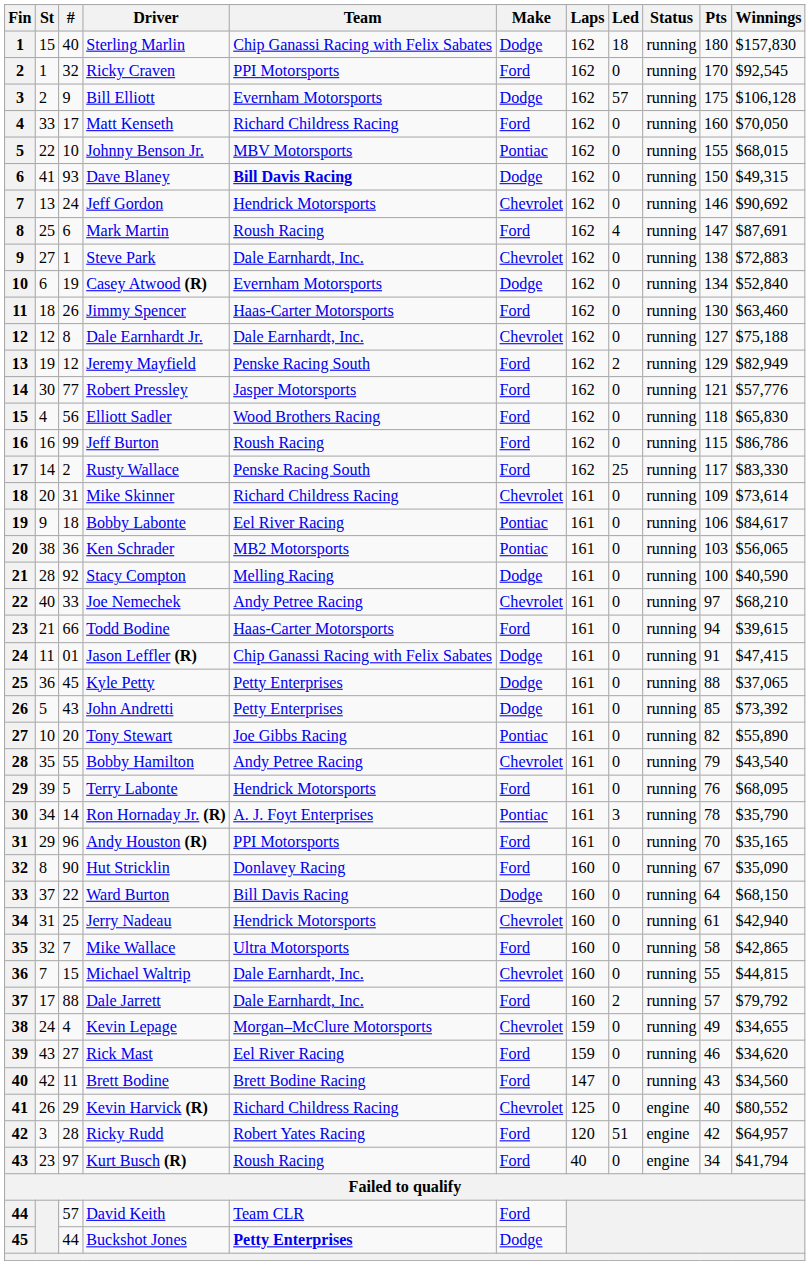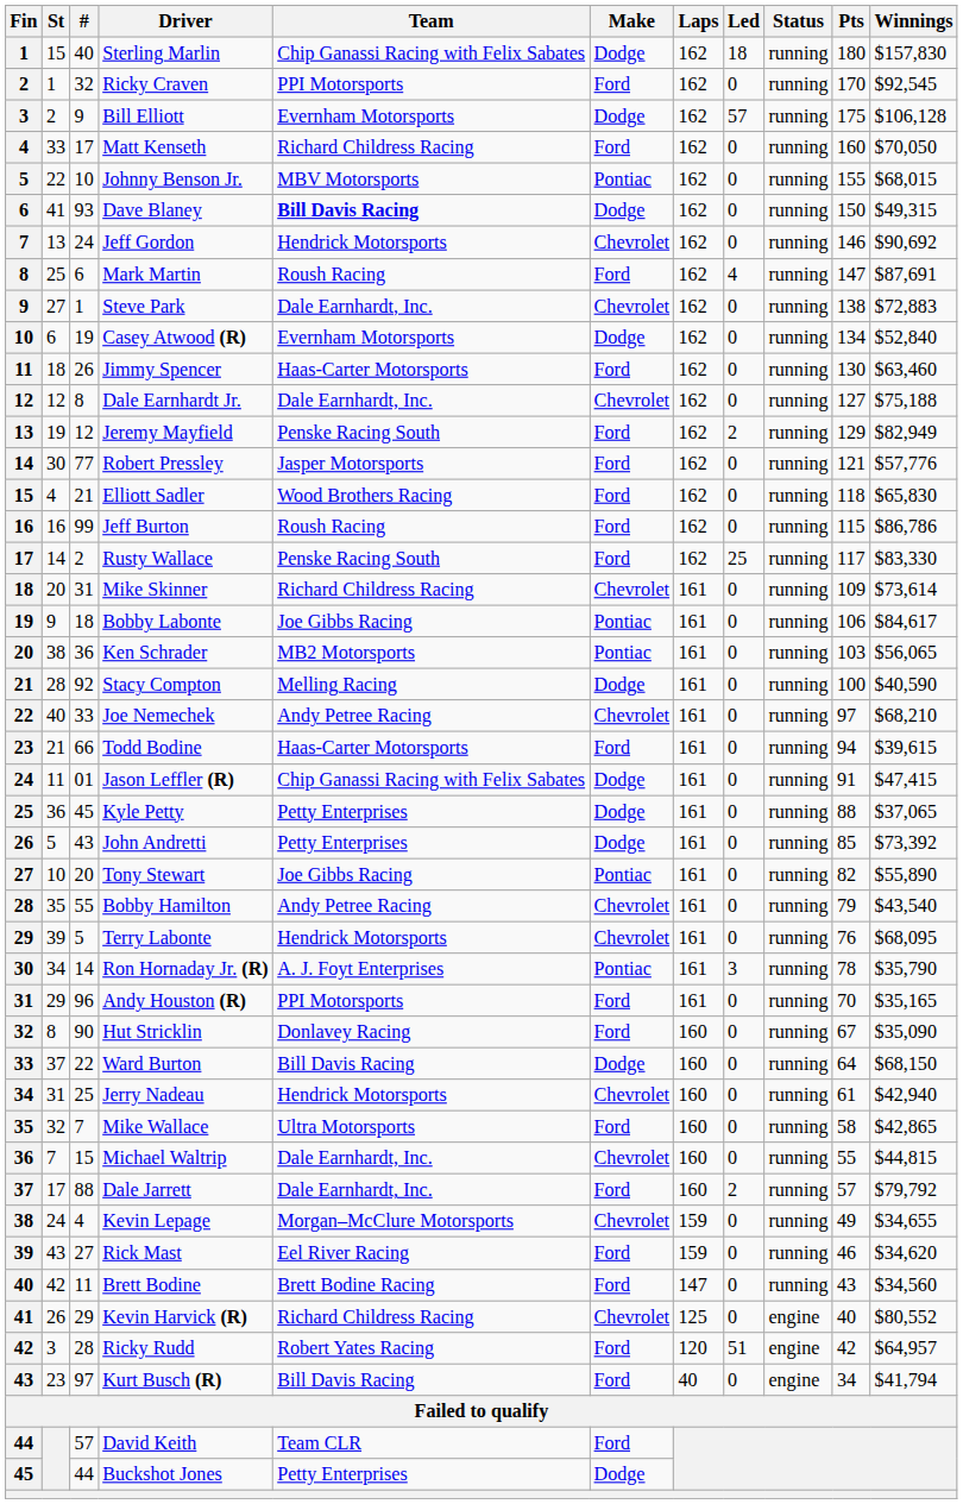 <table class="wikitable" style="font-size:95%">
 <tr>
 <th>Fin</th>
 <th>St</th>
 <th>#</th>
 <th>Driver</th>
 <th>Team</th>
 <th>Make</th>
 <th>Laps</th>
 <th>Led</th>
 <th>Status</th>
 <th>Pts</th>
 <th>Winnings</th>
 </tr>
 <tr>
 <th>1</th>
 <td>15</td>
 <td>40</td>
 <td><a href='#'>Sterling Marlin</a></td>
 <td><a href='#'>Chip Ganassi Racing with Felix Sabates</a></td>
 <td><a href='#'>Dodge</a></td>
 <td>162</td>
 <td>18</td>
 <td>running</td>
 <td>180</td>
 <td>$157,830</td>
 </tr>
 <tr>
 <th>2</th>
 <td>1</td>
 <td>32</td>
 <td><a href='#'>Ricky Craven</a></td>
 <td><a href='#'>PPI Motorsports</a></td>
 <td><a href='#'>Ford</a></td>
 <td>162</td>
 <td>0</td>
 <td>running</td>
 <td>170</td>
 <td>$92,545</td>
 </tr>
 <tr>
 <th>3</th>
 <td>2</td>
 <td>9</td>
 <td><a href='#'>Bill Elliott</a></td>
 <td><a href='#'>Evernham Motorsports</a></td>
 <td><a href='#'>Dodge</a></td>
 <td>162</td>
 <td>57</td>
 <td>running</td>
 <td>175</td>
 <td>$106,128</td>
 </tr>
 <tr>
 <th>4</th>
 <td>33</td>
 <td>17</td>
 <td><a href='#'>Matt Kenseth</a></td>
 <td><a href='#'>Richard Childress Racing</a></td>
 <td><a href='#'>Ford</a></td>
 <td>162</td>
 <td>0</td>
 <td>running</td>
 <td>160</td>
 <td>$70,050</td>
 </tr>
 <tr>
 <th>5</th>
 <td>22</td>
 <td>10</td>
 <td><a href='#'>Johnny Benson Jr.</a></td>
 <td><a href='#'>MBV Motorsports</a></td>
 <td><a href='#'>Pontiac</a></td>
 <td>162</td>
 <td>0</td>
 <td>running</td>
 <td>155</td>
 <td>$68,015</td>
 </tr>
 <tr>
 <th>6</th>
 <td>41</td>
 <td>93</td>
 <td><a href='#'>Dave Blaney</a></td>
 <td><strong><a href='#'>Bill Davis Racing</a></strong></td>
 <td><a href='#'>Dodge</a></td>
 <td>162</td>
 <td>0</td>
 <td>running</td>
 <td>150</td>
 <td>$49,315</td>
 </tr>
 <tr>
 <th>7</th>
 <td>13</td>
 <td>24</td>
 <td><a href='#'>Jeff Gordon</a></td>
 <td><a href='#'>Hendrick Motorsports</a></td>
 <td><a href='#'>Chevrolet</a></td>
 <td>162</td>
 <td>0</td>
 <td>running</td>
 <td>146</td>
 <td>$90,692</td>
 </tr>
 <tr>
 <th>8</th>
 <td>25</td>
 <td>6</td>
 <td><a href='#'>Mark Martin</a></td>
 <td><a href='#'>Roush Racing</a></td>
 <td><a href='#'>Ford</a></td>
 <td>162</td>
 <td>4</td>
 <td>running</td>
 <td>147</td>
 <td>$87,691</td>
 </tr>
 <tr>
 <th>9</th>
 <td>27</td>
 <td>1</td>
 <td><a href='#'>Steve Park</a></td>
 <td><a href='#'>Dale Earnhardt, Inc.</a></td>
 <td><a href='#'>Chevrolet</a></td>
 <td>162</td>
 <td>0</td>
 <td>running</td>
 <td>138</td>
 <td>$72,883</td>
 </tr>
 <tr>
 <th>10</th>
 <td>6</td>
 <td>19</td>
 <td><a href='#'>Casey Atwood</a> <strong>(R)</strong></td>
 <td><a href='#'>Evernham Motorsports</a></td>
 <td><a href='#'>Dodge</a></td>
 <td>162</td>
 <td>0</td>
 <td>running</td>
 <td>134</td>
 <td>$52,840</td>
 </tr>
 <tr>
 <th>11</th>
 <td>18</td>
 <td>26</td>
 <td><a href='#'>Jimmy Spencer</a></td>
 <td><a href='#'>Haas-Carter Motorsports</a></td>
 <td><a href='#'>Ford</a></td>
 <td>162</td>
 <td>0</td>
 <td>running</td>
 <td>130</td>
 <td>$63,460</td>
 </tr>
 <tr>
 <th>12</th>
 <td>12</td>
 <td>8</td>
 <td><a href='#'>Dale Earnhardt Jr.</a></td>
 <td><a href='#'>Dale Earnhardt, Inc.</a></td>
 <td><a href='#'>Chevrolet</a></td>
 <td>162</td>
 <td>0</td>
 <td>running</td>
 <td>127</td>
 <td>$75,188</td>
 </tr>
 <tr>
 <th>13</th>
 <td>19</td>
 <td>12</td>
 <td><a href='#'>Jeremy Mayfield</a></td>
 <td><a href='#'>Penske Racing South</a></td>
 <td><a href='#'>Ford</a></td>
 <td>162</td>
 <td>2</td>
 <td>running</td>
 <td>129</td>
 <td>$82,949</td>
 </tr>
 <tr>
 <th>14</th>
 <td>30</td>
 <td>77</td>
 <td><a href='#'>Robert Pressley</a></td>
 <td><a href='#'>Jasper Motorsports</a></td>
 <td><a href='#'>Ford</a></td>
 <td>162</td>
 <td>0</td>
 <td>running</td>
 <td>121</td>
 <td>$57,776</td>
 </tr>
 <tr>
 <th>15</th>
 <td>4</td>
-<td>56</td>
+<td>21</td>
 <td><a href='#'>Elliott Sadler</a></td>
 <td><a href='#'>Wood Brothers Racing</a></td>
 <td><a href='#'>Ford</a></td>
 <td>162</td>
 <td>0</td>
 <td>running</td>
 <td>118</td>
 <td>$65,830</td>
 </tr>
 <tr>
 <th>16</th>
 <td>16</td>
 <td>99</td>
 <td><a href='#'>Jeff Burton</a></td>
 <td><a href='#'>Roush Racing</a></td>
 <td><a href='#'>Ford</a></td>
 <td>162</td>
 <td>0</td>
 <td>running</td>
 <td>115</td>
 <td>$86,786</td>
 </tr>
 <tr>
 <th>17</th>
 <td>14</td>
 <td>2</td>
 <td><a href='#'>Rusty Wallace</a></td>
 <td><a href='#'>Penske Racing South</a></td>
 <td><a href='#'>Ford</a></td>
 <td>162</td>
 <td>25</td>
 <td>running</td>
 <td>117</td>
 <td>$83,330</td>
 </tr>
 <tr>
 <th>18</th>
 <td>20</td>
 <td>31</td>
 <td><a href='#'>Mike Skinner</a></td>
 <td><a href='#'>Richard Childress Racing</a></td>
 <td><a href='#'>Chevrolet</a></td>
 <td>161</td>
 <td>0</td>
 <td>running</td>
 <td>109</td>
 <td>$73,614</td>
 </tr>
 <tr>
 <th>19</th>
 <td>9</td>
 <td>18</td>
 <td><a href='#'>Bobby Labonte</a></td>
-<td><a href='#'>Eel River Racing</a></td>
+<td><a href='#'>Joe Gibbs Racing</a></td>
 <td><a href='#'>Pontiac</a></td>
 <td>161</td>
 <td>0</td>
 <td>running</td>
 <td>106</td>
 <td>$84,617</td>
 </tr>
 <tr>
 <th>20</th>
 <td>38</td>
 <td>36</td>
 <td><a href='#'>Ken Schrader</a></td>
 <td><a href='#'>MB2 Motorsports</a></td>
 <td><a href='#'>Pontiac</a></td>
 <td>161</td>
 <td>0</td>
 <td>running</td>
 <td>103</td>
 <td>$56,065</td>
 </tr>
 <tr>
 <th>21</th>
 <td>28</td>
 <td>92</td>
 <td><a href='#'>Stacy Compton</a></td>
 <td><a href='#'>Melling Racing</a></td>
 <td><a href='#'>Dodge</a></td>
 <td>161</td>
 <td>0</td>
 <td>running</td>
 <td>100</td>
 <td>$40,590</td>
 </tr>
 <tr>
 <th>22</th>
 <td>40</td>
 <td>33</td>
 <td><a href='#'>Joe Nemechek</a></td>
 <td><a href='#'>Andy Petree Racing</a></td>
 <td><a href='#'>Chevrolet</a></td>
 <td>161</td>
 <td>0</td>
 <td>running</td>
 <td>97</td>
 <td>$68,210</td>
 </tr>
 <tr>
 <th>23</th>
 <td>21</td>
 <td>66</td>
 <td><a href='#'>Todd Bodine</a></td>
 <td><a href='#'>Haas-Carter Motorsports</a></td>
 <td><a href='#'>Ford</a></td>
 <td>161</td>
 <td>0</td>
 <td>running</td>
 <td>94</td>
 <td>$39,615</td>
 </tr>
 <tr>
 <th>24</th>
 <td>11</td>
 <td>01</td>
 <td><a href='#'>Jason Leffler</a> <strong>(R)</strong></td>
 <td><a href='#'>Chip Ganassi Racing with Felix Sabates</a></td>
 <td><a href='#'>Dodge</a></td>
 <td>161</td>
 <td>0</td>
 <td>running</td>
 <td>91</td>
 <td>$47,415</td>
 </tr>
 <tr>
 <th>25</th>
 <td>36</td>
 <td>45</td>
 <td><a href='#'>Kyle Petty</a></td>
 <td><a href='#'>Petty Enterprises</a></td>
 <td><a href='#'>Dodge</a></td>
 <td>161</td>
 <td>0</td>
 <td>running</td>
 <td>88</td>
 <td>$37,065</td>
 </tr>
 <tr>
 <th>26</th>
 <td>5</td>
 <td>43</td>
 <td><a href='#'>John Andretti</a></td>
 <td><a href='#'>Petty Enterprises</a></td>
 <td><a href='#'>Dodge</a></td>
 <td>161</td>
 <td>0</td>
 <td>running</td>
 <td>85</td>
 <td>$73,392</td>
 </tr>
 <tr>
 <th>27</th>
 <td>10</td>
 <td>20</td>
 <td><a href='#'>Tony Stewart</a></td>
 <td><a href='#'>Joe Gibbs Racing</a></td>
 <td><a href='#'>Pontiac</a></td>
 <td>161</td>
 <td>0</td>
 <td>running</td>
 <td>82</td>
 <td>$55,890</td>
 </tr>
 <tr>
 <th>28</th>
 <td>35</td>
 <td>55</td>
 <td><a href='#'>Bobby Hamilton</a></td>
 <td><a href='#'>Andy Petree Racing</a></td>
 <td><a href='#'>Chevrolet</a></td>
 <td>161</td>
 <td>0</td>
 <td>running</td>
 <td>79</td>
 <td>$43,540</td>
 </tr>
 <tr>
 <th>29</th>
 <td>39</td>
 <td>5</td>
 <td><a href='#'>Terry Labonte</a></td>
 <td><a href='#'>Hendrick Motorsports</a></td>
-<td><a href='#'>Ford</a></td>
+<td><a href='#'>Chevrolet</a></td>
 <td>161</td>
 <td>0</td>
 <td>running</td>
 <td>76</td>
 <td>$68,095</td>
 </tr>
 <tr>
 <th>30</th>
 <td>34</td>
 <td>14</td>
 <td><a href='#'>Ron Hornaday Jr.</a> <strong>(R)</strong></td>
 <td><a href='#'>A. J. Foyt Enterprises</a></td>
 <td><a href='#'>Pontiac</a></td>
 <td>161</td>
 <td>3</td>
 <td>running</td>
 <td>78</td>
 <td>$35,790</td>
 </tr>
 <tr>
 <th>31</th>
 <td>29</td>
 <td>96</td>
 <td><a href='#'>Andy Houston</a> <strong>(R)</strong></td>
 <td><a href='#'>PPI Motorsports</a></td>
 <td><a href='#'>Ford</a></td>
 <td>161</td>
 <td>0</td>
 <td>running</td>
 <td>70</td>
 <td>$35,165</td>
 </tr>
 <tr>
 <th>32</th>
 <td>8</td>
 <td>90</td>
 <td><a href='#'>Hut Stricklin</a></td>
 <td><a href='#'>Donlavey Racing</a></td>
 <td><a href='#'>Ford</a></td>
 <td>160</td>
 <td>0</td>
 <td>running</td>
 <td>67</td>
 <td>$35,090</td>
 </tr>
 <tr>
 <th>33</th>
 <td>37</td>
 <td>22</td>
 <td><a href='#'>Ward Burton</a></td>
 <td><a href='#'>Bill Davis Racing</a></td>
 <td><a href='#'>Dodge</a></td>
 <td>160</td>
 <td>0</td>
 <td>running</td>
 <td>64</td>
 <td>$68,150</td>
 </tr>
 <tr>
 <th>34</th>
 <td>31</td>
 <td>25</td>
 <td><a href='#'>Jerry Nadeau</a></td>
 <td><a href='#'>Hendrick Motorsports</a></td>
 <td><a href='#'>Chevrolet</a></td>
 <td>160</td>
 <td>0</td>
 <td>running</td>
 <td>61</td>
 <td>$42,940</td>
 </tr>
 <tr>
 <th>35</th>
 <td>32</td>
 <td>7</td>
 <td><a href='#'>Mike Wallace</a></td>
 <td><a href='#'>Ultra Motorsports</a></td>
 <td><a href='#'>Ford</a></td>
 <td>160</td>
 <td>0</td>
 <td>running</td>
 <td>58</td>
 <td>$42,865</td>
 </tr>
 <tr>
 <th>36</th>
 <td>7</td>
 <td>15</td>
 <td><a href='#'>Michael Waltrip</a></td>
 <td><a href='#'>Dale Earnhardt, Inc.</a></td>
 <td><a href='#'>Chevrolet</a></td>
 <td>160</td>
 <td>0</td>
 <td>running</td>
 <td>55</td>
 <td>$44,815</td>
 </tr>
 <tr>
 <th>37</th>
 <td>17</td>
 <td>88</td>
 <td><a href='#'>Dale Jarrett</a></td>
 <td><a href='#'>Dale Earnhardt, Inc.</a></td>
 <td><a href='#'>Ford</a></td>
 <td>160</td>
 <td>2</td>
 <td>running</td>
 <td>57</td>
 <td>$79,792</td>
 </tr>
 <tr>
 <th>38</th>
 <td>24</td>
 <td>4</td>
 <td><a href='#'>Kevin Lepage</a></td>
 <td><a href='#'>Morgan–McClure Motorsports</a></td>
 <td><a href='#'>Chevrolet</a></td>
 <td>159</td>
 <td>0</td>
 <td>running</td>
 <td>49</td>
 <td>$34,655</td>
 </tr>
 <tr>
 <th>39</th>
 <td>43</td>
 <td>27</td>
 <td><a href='#'>Rick Mast</a></td>
 <td><a href='#'>Eel River Racing</a></td>
 <td><a href='#'>Ford</a></td>
 <td>159</td>
 <td>0</td>
 <td>running</td>
 <td>46</td>
 <td>$34,620</td>
 </tr>
 <tr>
 <th>40</th>
 <td>42</td>
 <td>11</td>
 <td><a href='#'>Brett Bodine</a></td>
 <td><a href='#'>Brett Bodine Racing</a></td>
 <td><a href='#'>Ford</a></td>
 <td>147</td>
 <td>0</td>
 <td>running</td>
 <td>43</td>
 <td>$34,560</td>
 </tr>
 <tr>
 <th>41</th>
 <td>26</td>
 <td>29</td>
 <td><a href='#'>Kevin Harvick</a> <strong>(R)</strong></td>
 <td><a href='#'>Richard Childress Racing</a></td>
 <td><a href='#'>Chevrolet</a></td>
 <td>125</td>
 <td>0</td>
 <td>engine</td>
 <td>40</td>
 <td>$80,552</td>
 </tr>
 <tr>
 <th>42</th>
 <td>3</td>
 <td>28</td>
 <td><a href='#'>Ricky Rudd</a></td>
 <td><a href='#'>Robert Yates Racing</a></td>
 <td><a href='#'>Ford</a></td>
 <td>120</td>
 <td>51</td>
 <td>engine</td>
 <td>42</td>
 <td>$64,957</td>
 </tr>
 <tr>
 <th>43</th>
 <td>23</td>
 <td>97</td>
 <td><a href='#'>Kurt Busch</a> <strong>(R)</strong></td>
-<td><a href='#'>Roush Racing</a></td>
+<td><a href='#'>Bill Davis Racing</a></td>
 <td><a href='#'>Ford</a></td>
 <td>40</td>
 <td>0</td>
 <td>engine</td>
 <td>34</td>
 <td>$41,794</td>
 </tr>
 <tr>
 <th colspan="11">Failed to qualify</th>
 </tr>
 <tr>
 <th>44</th>
 <th rowspan="2"></th>
 <td>57</td>
 <td><a href='#'>David Keith</a></td>
 <td><a href='#'>Team CLR</a></td>
 <td><a href='#'>Ford</a></td>
 <th colspan="5" rowspan="2"></th>
 </tr>
 <tr>
 <th>45</th>
 <td>44</td>
 <td><a href='#'>Buckshot Jones</a></td>
-<td><strong><a href='#'>Petty Enterprises</a></strong></td>
+<td><a href='#'>Petty Enterprises</a></td>
 <td><a href='#'>Dodge</a></td>
 </tr>
 <tr>
 <th colspan="11"></th>
 </tr>
 </table>
